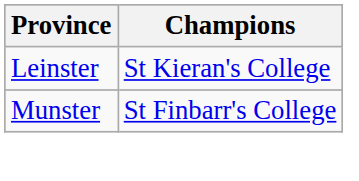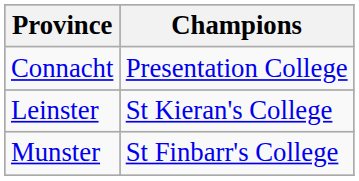 <table class="wikitable">
 <tr>
 <th>Province</th>
 <th>Champions</th>
+</tr>
+<tr>
+<td><a href='#'>Connacht</a></td>
+<td><a href='#'>Presentation College</a></td>
 </tr>
 <tr>
 <td><a href='#'>Leinster</a></td>
 <td><a href='#'>St Kieran's College</a></td>
 </tr>
 <tr>
 <td><a href='#'>Munster</a></td>
 <td><a href='#'>St Finbarr's College</a></td>
 </tr>
 </table>
